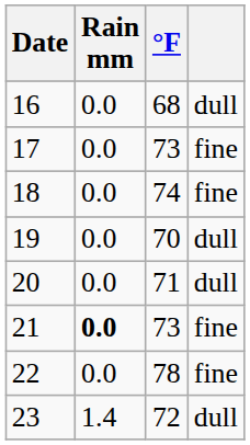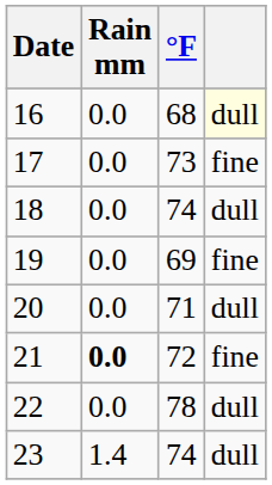 <table class="wikitable" align=right style="margin:0 0 1em 1em">
 <tr>
 <th>Date</th>
 <th>Rain<br>mm</th>
 <th><a href='#'>°F</a></th>
 <th></th>
 </tr>
 <tr>
 <td>16</td>
 <td>0.0</td>
 <td>68</td>
-<td>dull</td>
+<td style="background: lightyellow;">dull</td>
 </tr>
 <tr>
 <td>17</td>
 <td>0.0</td>
 <td>73</td>
 <td>fine</td>
 </tr>
 <tr>
 <td>18</td>
 <td>0.0</td>
 <td>74</td>
-<td>fine</td>
+<td>dull</td>
 </tr>
 <tr>
 <td>19</td>
 <td>0.0</td>
-<td>70</td>
-<td>dull</td>
+<td>69</td>
+<td>fine</td>
 </tr>
 <tr>
 <td>20</td>
 <td>0.0</td>
 <td>71</td>
 <td>dull</td>
 </tr>
 <tr>
 <td>21</td>
 <td><strong>0.0</strong></td>
-<td>73</td>
+<td>72</td>
 <td>fine</td>
 </tr>
 <tr>
 <td>22</td>
 <td>0.0</td>
 <td>78</td>
-<td>fine</td>
+<td>dull</td>
 </tr>
 <tr>
 <td>23</td>
 <td>1.4</td>
-<td>72</td>
+<td>74</td>
 <td>dull</td>
 </tr>
 </table>
